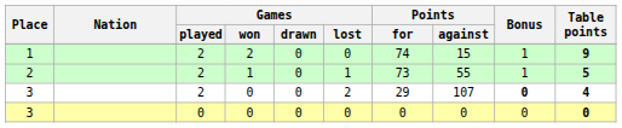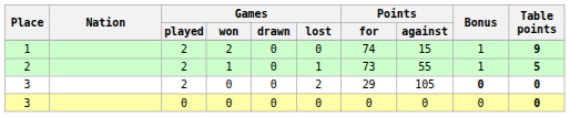 <table class="wikitable">
 <tr>
 <th rowspan=2 width="8%">Place</th>
 <th rowspan=2 width="20%">Nation</th>
 <th colspan=4 width="32%">Games</th>
 <th colspan=2 width="30%">Points</th>
 <th rowspan=2 width="10%">Bonus</th>
 <th rowspan=2 width="10%">Table<br>points</th>
 </tr>
 <tr>
 <th width="8%">played</th>
 <th width="8%">won</th>
 <th width="8%">drawn</th>
 <th width="8%">lost</th>
 <th width="10%">for</th>
 <th width="10%">against</th>
 </tr>
 <tr>
 </tr>
 <tr bgcolor=#ccffcc align=center>
 <td>1</td>
 <td align=left> </td>
 <td>2</td>
 <td>2</td>
 <td>0</td>
 <td>0</td>
 <td>74</td>
 <td>15</td>
 <td>1</td>
 <td><strong>9</strong></td>
 </tr>
 <tr bgcolor=#ccffcc align=center>
 <td>2</td>
 <td align=left> </td>
 <td>2</td>
 <td>1</td>
 <td>0</td>
 <td>1</td>
 <td>73</td>
 <td>55</td>
 <td>1</td>
 <td><strong>5</strong></td>
 </tr>
 <tr bgcolor=#ffffff align=center>
 <td>3</td>
 <td align=left></td>
 <td>2</td>
 <td>0</td>
 <td>0</td>
 <td>2</td>
 <td>29</td>
-<td>107</td>
+<td>105</td>
 <td><strong>0</strong></td>
-<td><strong>4</strong></td>
+<td><strong>0</strong></td>
 </tr>
 <tr bgcolor=#ffffaa align=center>
 <td>3</td>
 <td align=left> </td>
 <td>0</td>
 <td>0</td>
 <td>0</td>
 <td>0</td>
 <td>0</td>
 <td>0</td>
 <td>0</td>
 <td><strong>0</strong></td>
 </tr>
 </table>
